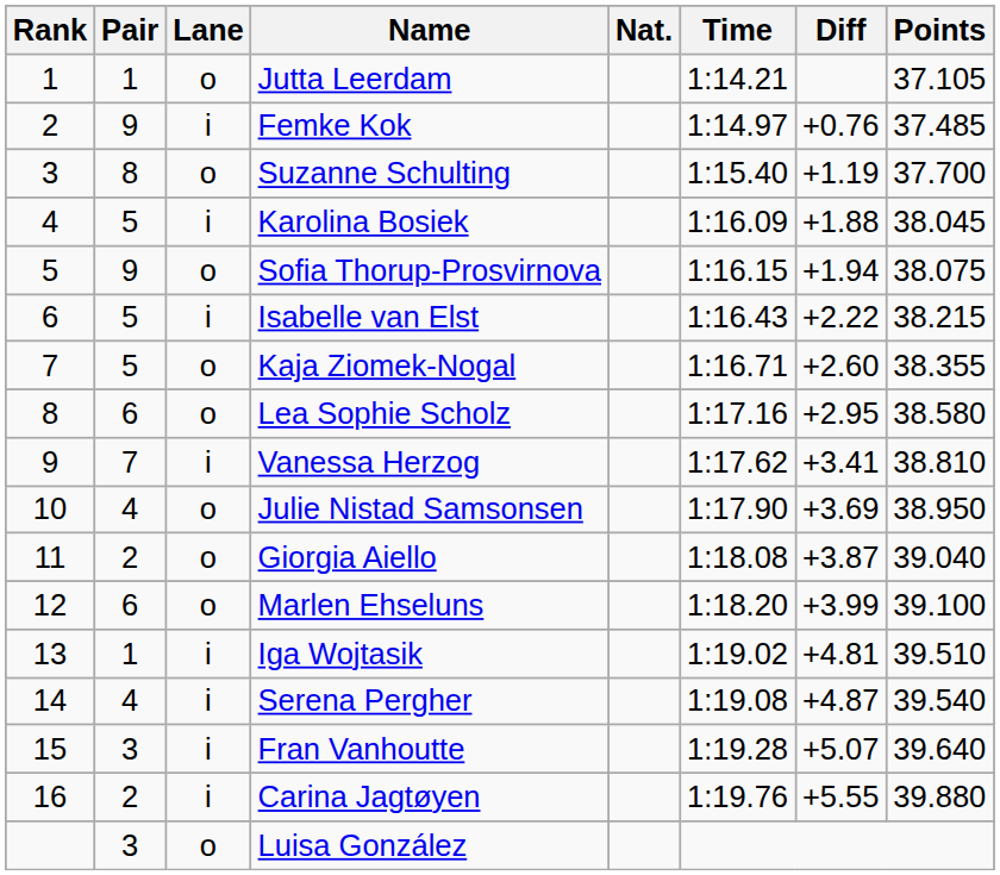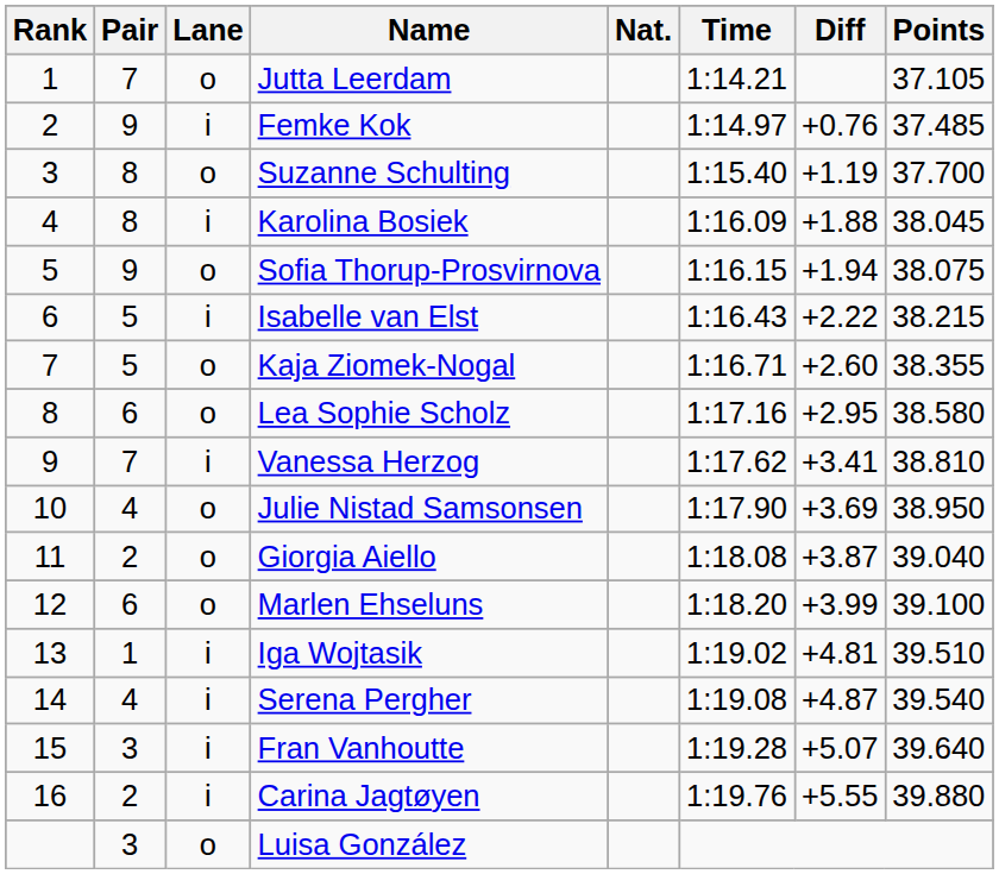 <table class="wikitable sortable" style="text-align:center; font-size:90%">
 <tr>
 <th>Rank</th>
 <th>Pair</th>
 <th>Lane</th>
 <th>Name</th>
 <th>Nat.</th>
 <th>Time</th>
 <th>Diff</th>
 <th>Points</th>
 </tr>
 <tr>
 <td>1</td>
-<td>1</td>
+<td>7</td>
 <td>o</td>
 <td align=left><a href='#'>Jutta Leerdam</a></td>
 <td></td>
 <td>1:14.21</td>
 <td></td>
 <td>37.105</td>
 </tr>
 <tr>
 <td>2</td>
 <td>9</td>
 <td>i</td>
 <td align=left><a href='#'>Femke Kok</a></td>
 <td></td>
 <td>1:14.97</td>
 <td>+0.76</td>
 <td>37.485</td>
 </tr>
 <tr>
 <td>3</td>
 <td>8</td>
 <td>o</td>
 <td align=left><a href='#'>Suzanne Schulting</a></td>
 <td></td>
 <td>1:15.40</td>
 <td>+1.19</td>
 <td>37.700</td>
 </tr>
 <tr>
 <td>4</td>
-<td>5</td>
+<td>8</td>
 <td>i</td>
 <td align=left><a href='#'>Karolina Bosiek</a></td>
 <td></td>
 <td>1:16.09</td>
 <td>+1.88</td>
 <td>38.045</td>
 </tr>
 <tr>
 <td>5</td>
 <td>9</td>
 <td>o</td>
 <td align=left><a href='#'>Sofia Thorup-Prosvirnova</a></td>
 <td></td>
 <td>1:16.15</td>
 <td>+1.94</td>
 <td>38.075</td>
 </tr>
 <tr>
 <td>6</td>
 <td>5</td>
 <td>i</td>
 <td align=left><a href='#'>Isabelle van Elst</a></td>
 <td></td>
 <td>1:16.43</td>
 <td>+2.22</td>
 <td>38.215</td>
 </tr>
 <tr>
 <td>7</td>
 <td>5</td>
 <td>o</td>
 <td align=left><a href='#'>Kaja Ziomek-Nogal</a></td>
 <td></td>
 <td>1:16.71</td>
 <td>+2.60</td>
 <td>38.355</td>
 </tr>
 <tr>
 <td>8</td>
 <td>6</td>
 <td>o</td>
 <td align=left><a href='#'>Lea Sophie Scholz</a></td>
 <td></td>
 <td>1:17.16</td>
 <td>+2.95</td>
 <td>38.580</td>
 </tr>
 <tr>
 <td>9</td>
 <td>7</td>
 <td>i</td>
 <td align=left><a href='#'>Vanessa Herzog</a></td>
 <td></td>
 <td>1:17.62</td>
 <td>+3.41</td>
 <td>38.810</td>
 </tr>
 <tr>
 <td>10</td>
 <td>4</td>
 <td>o</td>
 <td align=left><a href='#'>Julie Nistad Samsonsen</a></td>
 <td></td>
 <td>1:17.90</td>
 <td>+3.69</td>
 <td>38.950</td>
 </tr>
 <tr>
 <td>11</td>
 <td>2</td>
 <td>o</td>
 <td align=left><a href='#'>Giorgia Aiello</a></td>
 <td></td>
 <td>1:18.08</td>
 <td>+3.87</td>
 <td>39.040</td>
 </tr>
 <tr>
 <td>12</td>
 <td>6</td>
 <td>o</td>
 <td align=left><a href='#'>Marlen Ehseluns</a></td>
 <td></td>
 <td>1:18.20</td>
 <td>+3.99</td>
 <td>39.100</td>
 </tr>
 <tr>
 <td>13</td>
 <td>1</td>
 <td>i</td>
 <td align=left><a href='#'>Iga Wojtasik</a></td>
 <td></td>
 <td>1:19.02</td>
 <td>+4.81</td>
 <td>39.510</td>
 </tr>
 <tr>
 <td>14</td>
 <td>4</td>
 <td>i</td>
 <td align=left><a href='#'>Serena Pergher</a></td>
 <td></td>
 <td>1:19.08</td>
 <td>+4.87</td>
 <td>39.540</td>
 </tr>
 <tr>
 <td>15</td>
 <td>3</td>
 <td>i</td>
 <td align=left><a href='#'>Fran Vanhoutte</a></td>
 <td></td>
 <td>1:19.28</td>
 <td>+5.07</td>
 <td>39.640</td>
 </tr>
 <tr>
 <td>16</td>
 <td>2</td>
 <td>i</td>
 <td align=left><a href='#'>Carina Jagtøyen</a></td>
 <td></td>
 <td>1:19.76</td>
 <td>+5.55</td>
 <td>39.880</td>
 </tr>
 <tr>
 <td></td>
 <td>3</td>
 <td>o</td>
 <td align=left><a href='#'>Luisa González</a></td>
 <td></td>
 <td colspan=3></td>
 </tr>
 </table>
